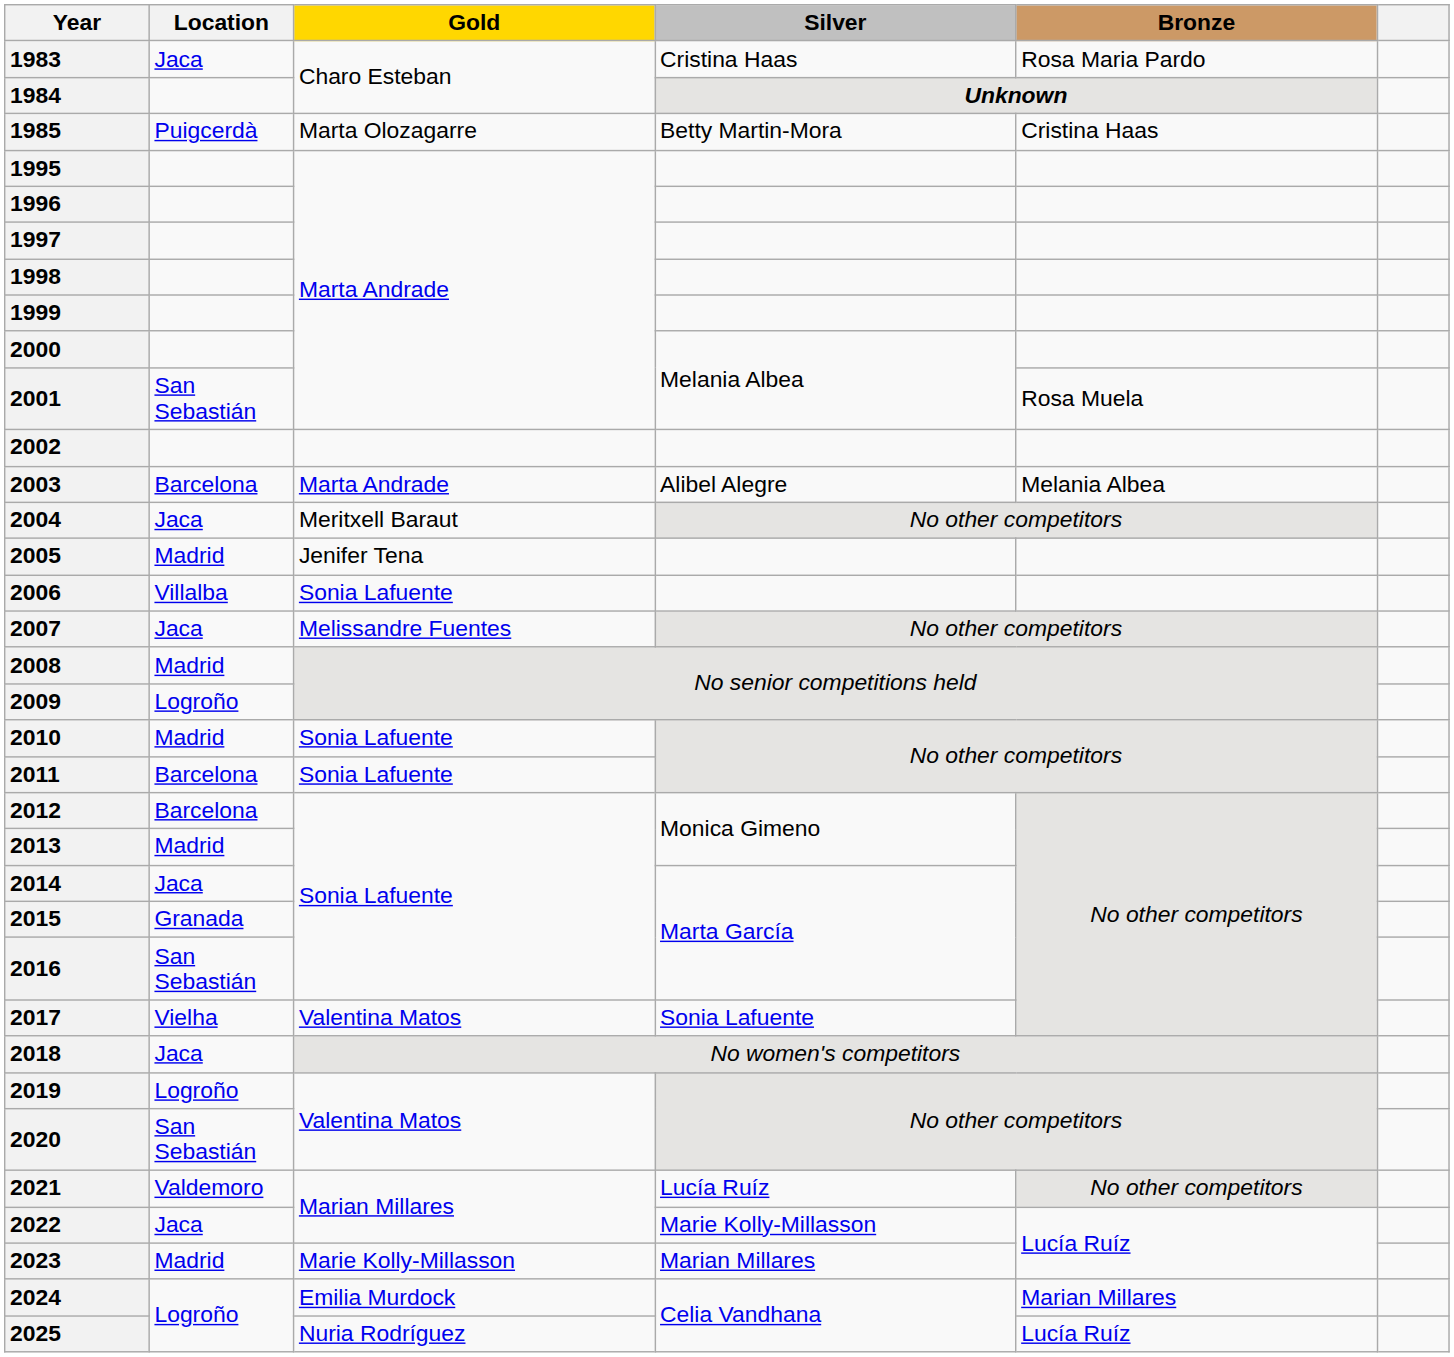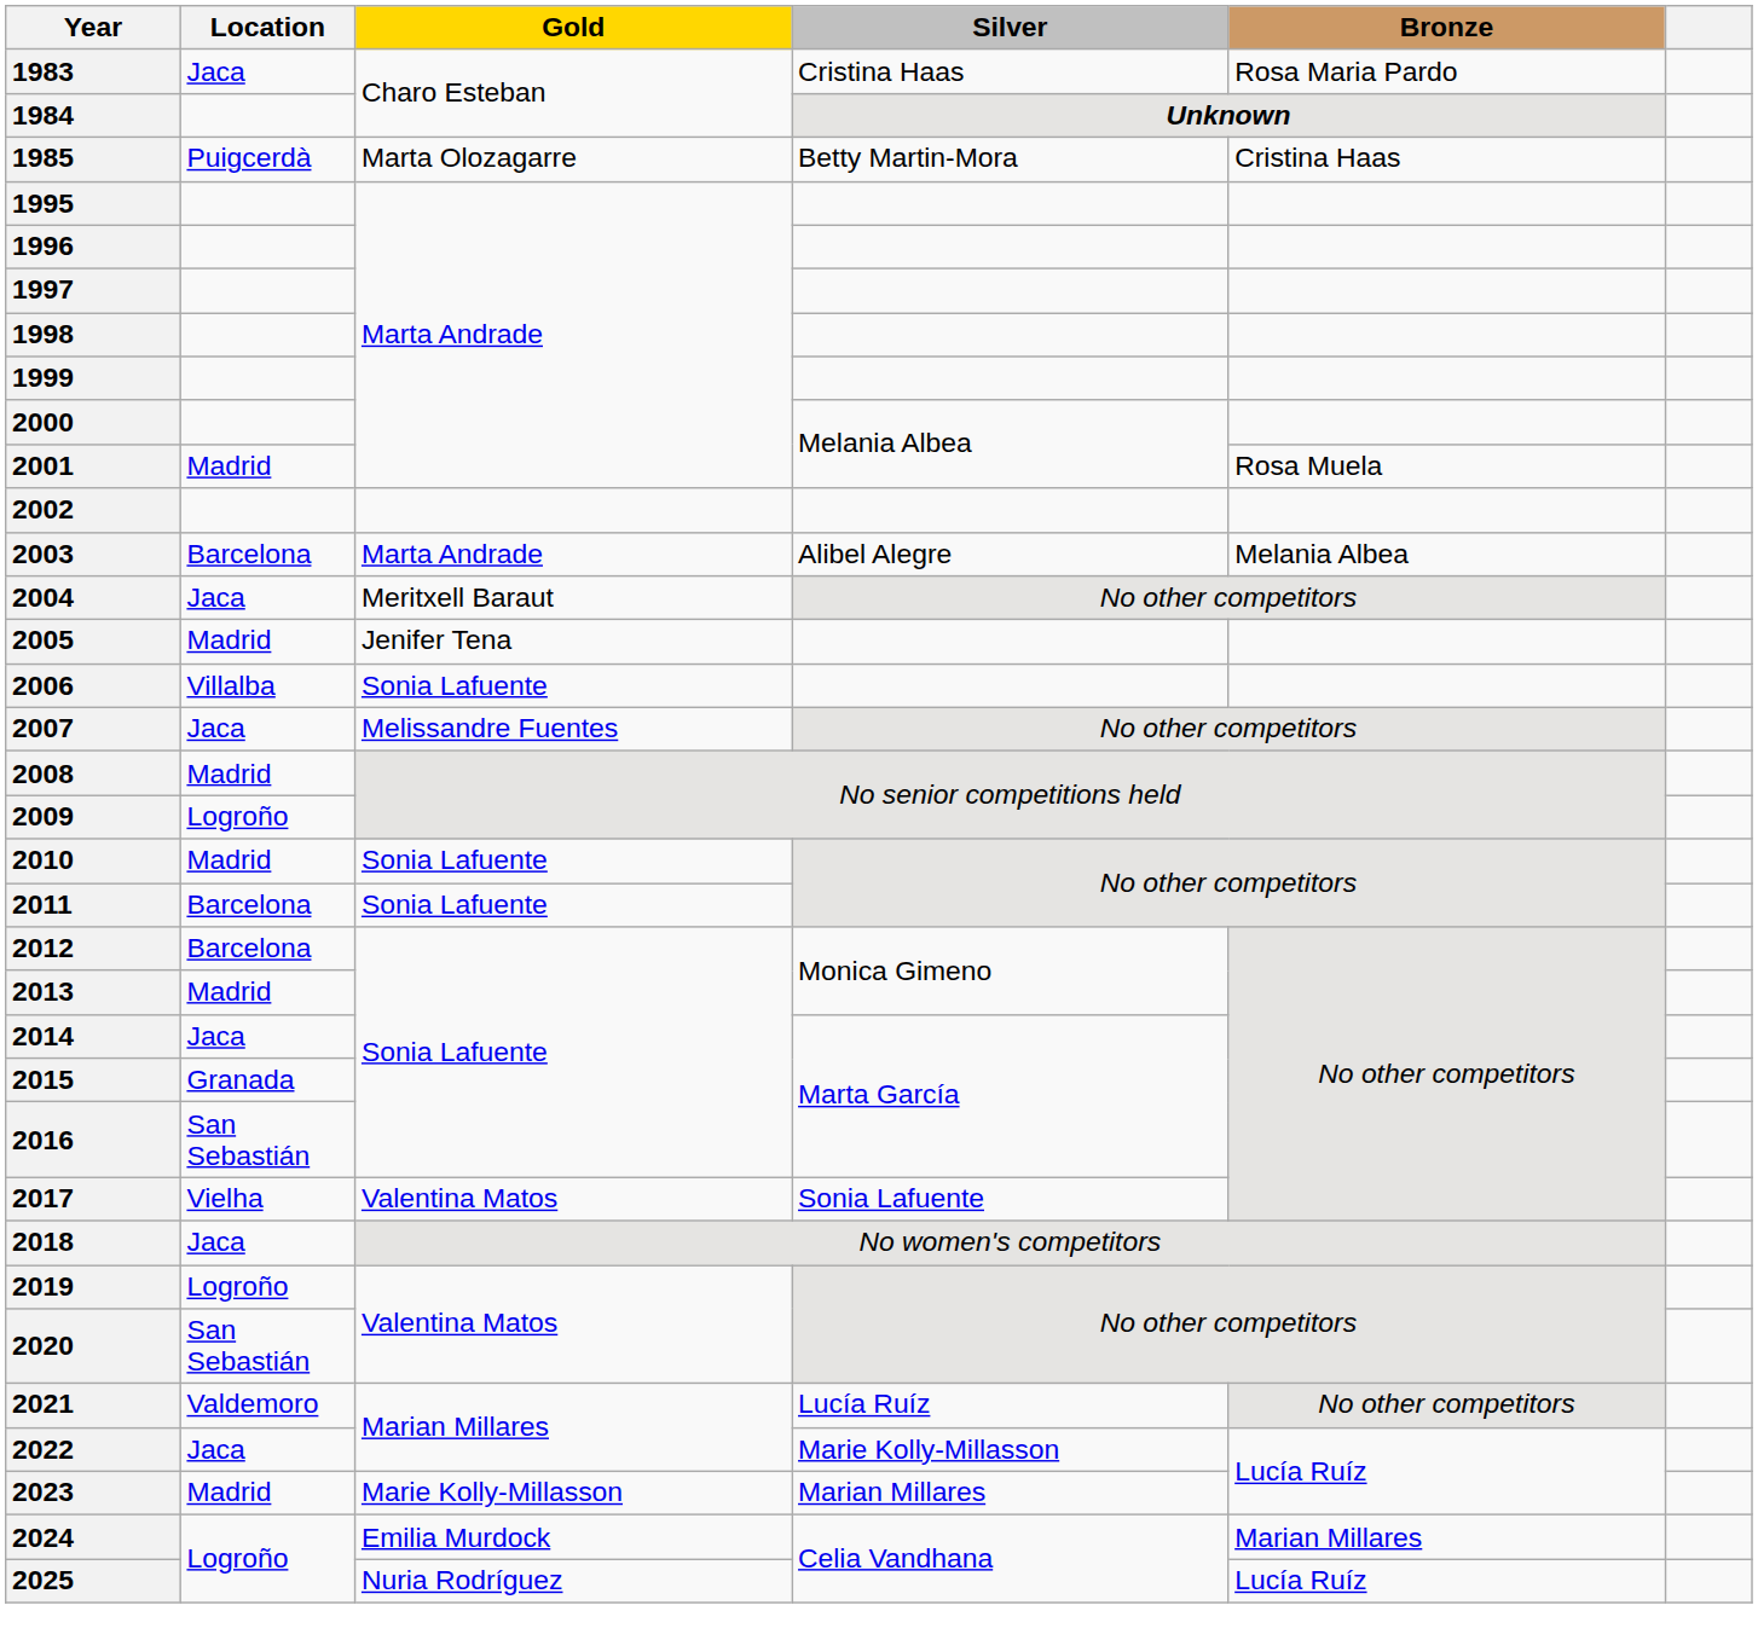 <table class="wikitable unsortable" style="text-align:left; width:80%">
 <tr>
 <th scope="col" style="text-align:center; width:10%">Year</th>
 <th scope="col" style="text-align:center; width:10%">Location</th>
 <td scope="col" style="text-align:center; width:25%; background:gold"><strong>Gold</strong></td>
 <td scope="col" style="text-align:center; width:25%; background:silver"><strong>Silver</strong></td>
 <td scope="col" style="text-align:center; width:25%; background:#c96"><strong>Bronze</strong></td>
 <th scope="col" style="text-align:center; width:5%"></th>
 </tr>
 <tr>
 <th scope="row" style="text-align:left">1983</th>
 <td><a href='#'>Jaca</a></td>
 <td rowspan="2">Charo Esteban</td>
 <td>Cristina Haas</td>
 <td>Rosa Maria Pardo</td>
 <td></td>
 </tr>
 <tr>
 <th scope="row" style="text-align:left">1984</th>
 <td></td>
 <td colspan="2" bgcolor="e5e4e2" align="center"><strong><em>Unknown</em></strong></td>
 <td></td>
 </tr>
 <tr>
 <th scope="row" style="text-align:left">1985</th>
 <td><a href='#'>Puigcerdà</a></td>
 <td>Marta Olozagarre</td>
 <td>Betty Martin-Mora</td>
 <td>Cristina Haas</td>
 <td></td>
 </tr>
 <tr>
 <th scope="row" style="text-align:left">1995</th>
 <td></td>
 <td rowspan="7"><a href='#'>Marta Andrade</a></td>
 <td></td>
 <td></td>
 <td></td>
 </tr>
 <tr>
 <th scope="row" style="text-align:left">1996</th>
 <td></td>
 <td></td>
 <td></td>
 <td></td>
 </tr>
 <tr>
 <th scope="row" style="text-align:left">1997</th>
 <td></td>
 <td></td>
 <td></td>
 <td></td>
 </tr>
 <tr>
 <th scope="row" style="text-align:left">1998</th>
 <td></td>
 <td></td>
 <td></td>
 <td></td>
 </tr>
 <tr>
 <th scope="row" style="text-align:left">1999</th>
 <td></td>
 <td></td>
 <td></td>
 <td></td>
 </tr>
 <tr>
 <th scope="row" style="text-align:left">2000</th>
 <td></td>
 <td rowspan="2">Melania Albea</td>
 <td></td>
 <td></td>
 </tr>
 <tr>
 <th scope="row" style="text-align:left">2001</th>
-<td><a href='#'>San Sebastián</a></td>
+<td><a href='#'>Madrid</a></td>
 <td>Rosa Muela</td>
 <td></td>
 </tr>
 <tr>
 <th scope="row" style="text-align:left">2002</th>
 <td></td>
 <td></td>
 <td></td>
 <td></td>
 <td></td>
 </tr>
 <tr>
 <th scope="row" style="text-align:left">2003</th>
 <td><a href='#'>Barcelona</a></td>
 <td><a href='#'>Marta Andrade</a></td>
 <td>Alibel Alegre</td>
 <td>Melania Albea</td>
 <td></td>
 </tr>
 <tr>
 <th scope="row" style="text-align:left">2004</th>
 <td><a href='#'>Jaca</a></td>
 <td>Meritxell Baraut</td>
 <td colspan="2" align="center" bgcolor="e5e4e2"><em>No other competitors</em></td>
 <td></td>
 </tr>
 <tr>
 <th scope="row" style="text-align:left">2005</th>
 <td><a href='#'>Madrid</a></td>
 <td>Jenifer Tena</td>
 <td></td>
 <td></td>
 <td></td>
 </tr>
 <tr>
 <th scope="row" style="text-align:left">2006</th>
 <td><a href='#'>Villalba</a></td>
 <td><a href='#'>Sonia Lafuente</a></td>
 <td></td>
 <td></td>
 <td></td>
 </tr>
 <tr>
 <th scope="row" style="text-align:left">2007</th>
 <td><a href='#'>Jaca</a></td>
 <td> <a href='#'>Melissandre Fuentes</a> </td>
 <td colspan="2" align="center" bgcolor="e5e4e2"><em>No other competitors</em></td>
 <td></td>
 </tr>
 <tr>
 <th scope="row" style="text-align:left">2008</th>
 <td><a href='#'>Madrid</a></td>
 <td colspan="3" rowspan="2" align="center" bgcolor="e5e4e2"><em>No senior competitions held</em></td>
 <td></td>
 </tr>
 <tr>
 <th scope="row" style="text-align:left">2009</th>
 <td><a href='#'>Logroño</a></td>
 <td></td>
 </tr>
 <tr>
 <th scope="row" style="text-align:left">2010</th>
 <td><a href='#'>Madrid</a></td>
 <td><a href='#'>Sonia Lafuente</a></td>
 <td colspan="2" rowspan="2" align="center" bgcolor="e5e4e2"><em>No other competitors</em></td>
 <td></td>
 </tr>
 <tr>
 <th scope="row" style="text-align:left">2011</th>
 <td><a href='#'>Barcelona</a></td>
 <td><a href='#'>Sonia Lafuente</a></td>
 <td></td>
 </tr>
 <tr>
 <th scope="row" style="text-align:left">2012</th>
 <td><a href='#'>Barcelona</a></td>
 <td rowspan="5"><a href='#'>Sonia Lafuente</a></td>
 <td rowspan="2">Monica Gimeno</td>
 <td rowspan="6" align="center" bgcolor="e5e4e2"><em>No other competitors</em></td>
 <td></td>
 </tr>
 <tr>
 <th scope="row" style="text-align:left">2013</th>
 <td><a href='#'>Madrid</a></td>
 <td></td>
 </tr>
 <tr>
 <th scope="row" style="text-align:left">2014</th>
 <td><a href='#'>Jaca</a></td>
 <td rowspan="3"><a href='#'>Marta García</a></td>
 <td></td>
 </tr>
 <tr>
 <th scope="row" style="text-align:left">2015</th>
 <td><a href='#'>Granada</a></td>
 <td></td>
 </tr>
 <tr>
 <th scope="row" style="text-align:left">2016</th>
 <td><a href='#'>San Sebastián</a></td>
 <td></td>
 </tr>
 <tr>
 <th scope="row" style="text-align:left">2017</th>
 <td><a href='#'>Vielha</a></td>
 <td><a href='#'>Valentina Matos</a></td>
 <td><a href='#'>Sonia Lafuente</a></td>
 <td></td>
 </tr>
 <tr>
 <th scope="row" style="text-align:left">2018</th>
 <td><a href='#'>Jaca</a></td>
 <td colspan="3" bgcolor="e5e4e2" align="center"><em>No women's competitors</em></td>
 <td></td>
 </tr>
 <tr>
 <th scope="row" style="text-align:left">2019</th>
 <td><a href='#'>Logroño</a></td>
 <td rowspan="2"><a href='#'>Valentina Matos</a></td>
 <td colspan="2" rowspan="2" align="center" bgcolor="e5e4e2"><em>No other competitors</em></td>
 <td></td>
 </tr>
 <tr>
 <th scope="row" style="text-align:left">2020</th>
 <td><a href='#'>San Sebastián</a></td>
 <td></td>
 </tr>
 <tr>
 <th scope="row" style="text-align:left">2021</th>
 <td><a href='#'>Valdemoro</a></td>
 <td rowspan="2"><a href='#'>Marian Millares</a></td>
 <td><a href='#'>Lucía Ruíz</a></td>
 <td align="center" bgcolor="e5e4e2"><em>No other competitors</em></td>
 <td></td>
 </tr>
 <tr>
 <th scope="row" style="text-align:left">2022</th>
 <td><a href='#'>Jaca</a></td>
 <td><a href='#'>Marie Kolly-Millasson</a></td>
 <td rowspan="2"><a href='#'>Lucía Ruíz</a></td>
 <td></td>
 </tr>
 <tr>
 <th scope="row" style="text-align:left">2023</th>
 <td><a href='#'>Madrid</a></td>
 <td><a href='#'>Marie Kolly-Millasson</a></td>
 <td><a href='#'>Marian Millares</a></td>
 <td></td>
 </tr>
 <tr>
 <th scope="row" style="text-align:left">2024</th>
 <td rowspan="2"><a href='#'>Logroño</a></td>
 <td><a href='#'>Emilia Murdock</a></td>
 <td rowspan="2"><a href='#'>Celia Vandhana</a></td>
 <td><a href='#'>Marian Millares</a></td>
 <td></td>
 </tr>
 <tr>
 <th scope="row" style="text-align:left">2025</th>
 <td><a href='#'>Nuria Rodríguez</a></td>
 <td><a href='#'>Lucía Ruíz</a></td>
 <td></td>
 </tr>
 </table>
